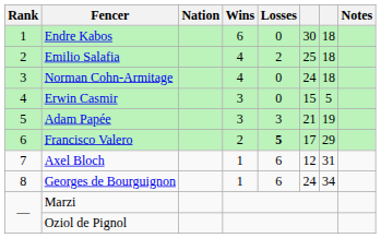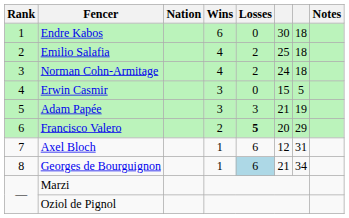 <table class="wikitable sortable" style="text-align: center;">
 <tr>
 <th>Rank</th>
 <th>Fencer</th>
 <th>Nation</th>
 <th>Wins</th>
 <th>Losses</th>
 <th></th>
 <th></th>
 <th>Notes</th>
 </tr>
 <tr style="background:#bbf3bb;">
 <td>1</td>
 <td align=left><a href='#'>Endre Kabos</a></td>
 <td align=left></td>
 <td>6</td>
 <td>0</td>
 <td>30</td>
 <td>18</td>
 <td></td>
 </tr>
 <tr style="background:#bbf3bb;">
 <td>2</td>
 <td align=left><a href='#'>Emilio Salafia</a></td>
 <td align=left></td>
 <td>4</td>
 <td>2</td>
 <td>25</td>
 <td>18</td>
 <td></td>
 </tr>
 <tr style="background:#bbf3bb;">
 <td>3</td>
 <td align=left><a href='#'>Norman Cohn-Armitage</a></td>
 <td align=left></td>
 <td>4</td>
-<td>0</td>
+<td>2</td>
 <td>24</td>
 <td>18</td>
 <td></td>
 </tr>
 <tr style="background:#bbf3bb;">
 <td>4</td>
 <td align=left><a href='#'>Erwin Casmir</a></td>
 <td align=left></td>
 <td>3</td>
 <td>0</td>
 <td>15</td>
 <td>5</td>
 <td></td>
 </tr>
 <tr style="background:#bbf3bb;">
 <td>5</td>
 <td align=left><a href='#'>Adam Papée</a></td>
 <td align=left></td>
 <td>3</td>
 <td>3</td>
 <td>21</td>
 <td>19</td>
 <td></td>
 </tr>
 <tr style="background:#bbf3bb;">
 <td>6</td>
 <td align=left><a href='#'>Francisco Valero</a></td>
 <td align=left></td>
 <td>2</td>
 <td><strong>5</strong></td>
-<td>17</td>
+<td>20</td>
 <td>29</td>
 <td></td>
 </tr>
 <tr>
 <td>7</td>
 <td align=left><a href='#'>Axel Bloch</a></td>
 <td align=left></td>
 <td>1</td>
 <td>6</td>
 <td>12</td>
 <td>31</td>
 <td></td>
 </tr>
 <tr>
 <td>8</td>
 <td align=left><a href='#'>Georges de Bourguignon</a></td>
 <td align=left></td>
 <td>1</td>
-<td>6</td>
-<td>24</td>
+<td style="background: lightblue;">6</td>
+<td>21</td>
 <td>34</td>
 <td></td>
 </tr>
 <tr>
 <td rowspan=2 data-sort-value=9>—</td>
 <td align=left>Marzi</td>
 <td align=left></td>
 <td colspan=4></td>
 <td></td>
 </tr>
 <tr>
 <td align=left>Oziol de Pignol</td>
 <td align=left></td>
 <td colspan=4></td>
 <td></td>
 </tr>
 </table>
